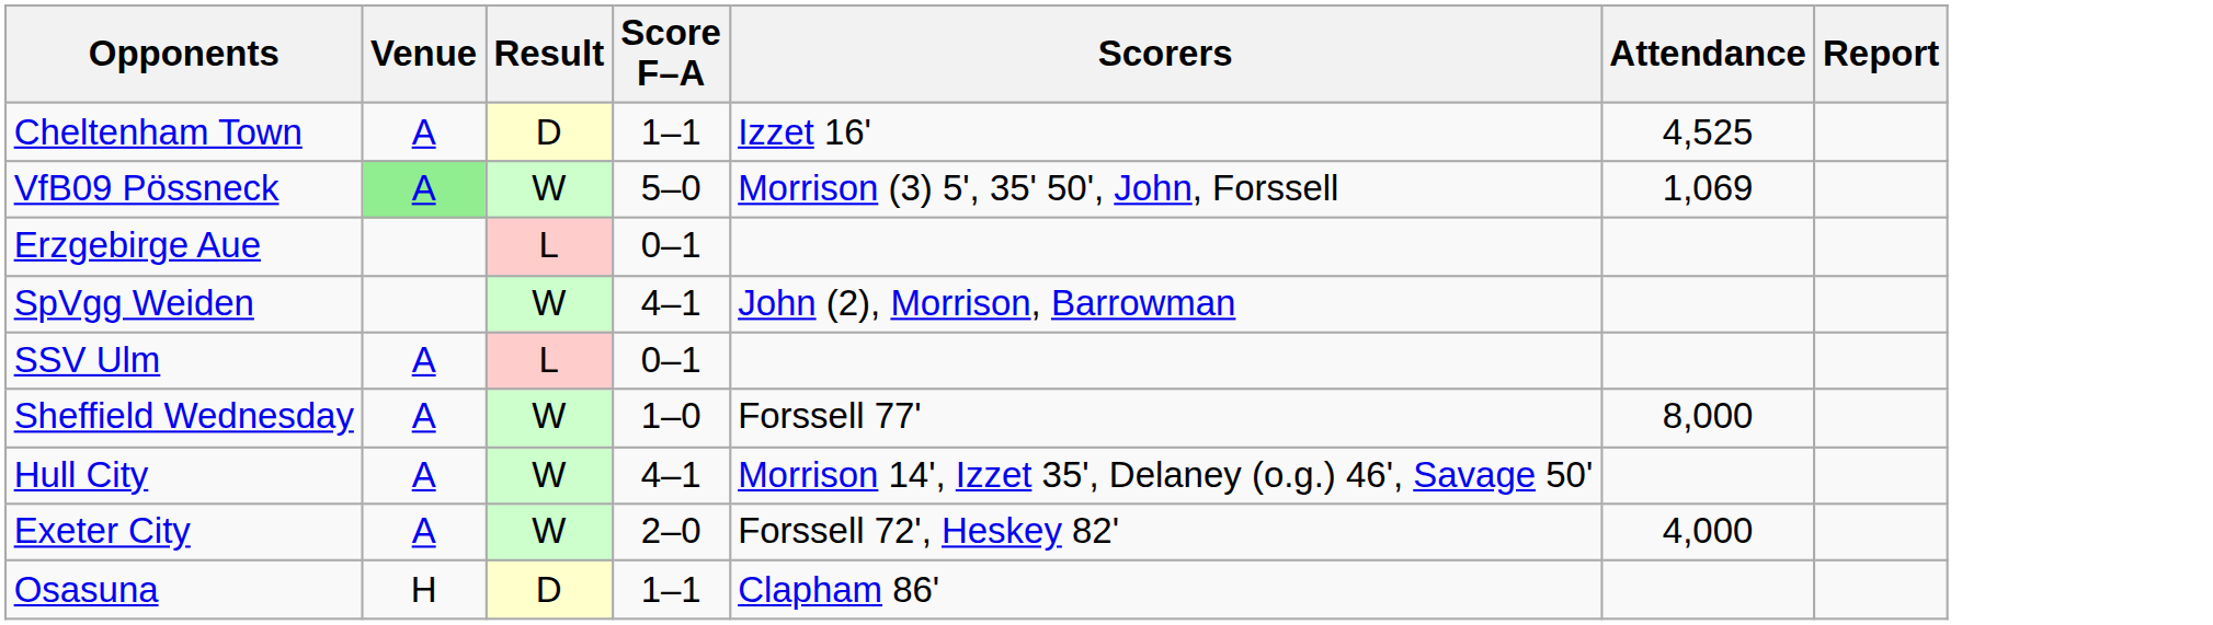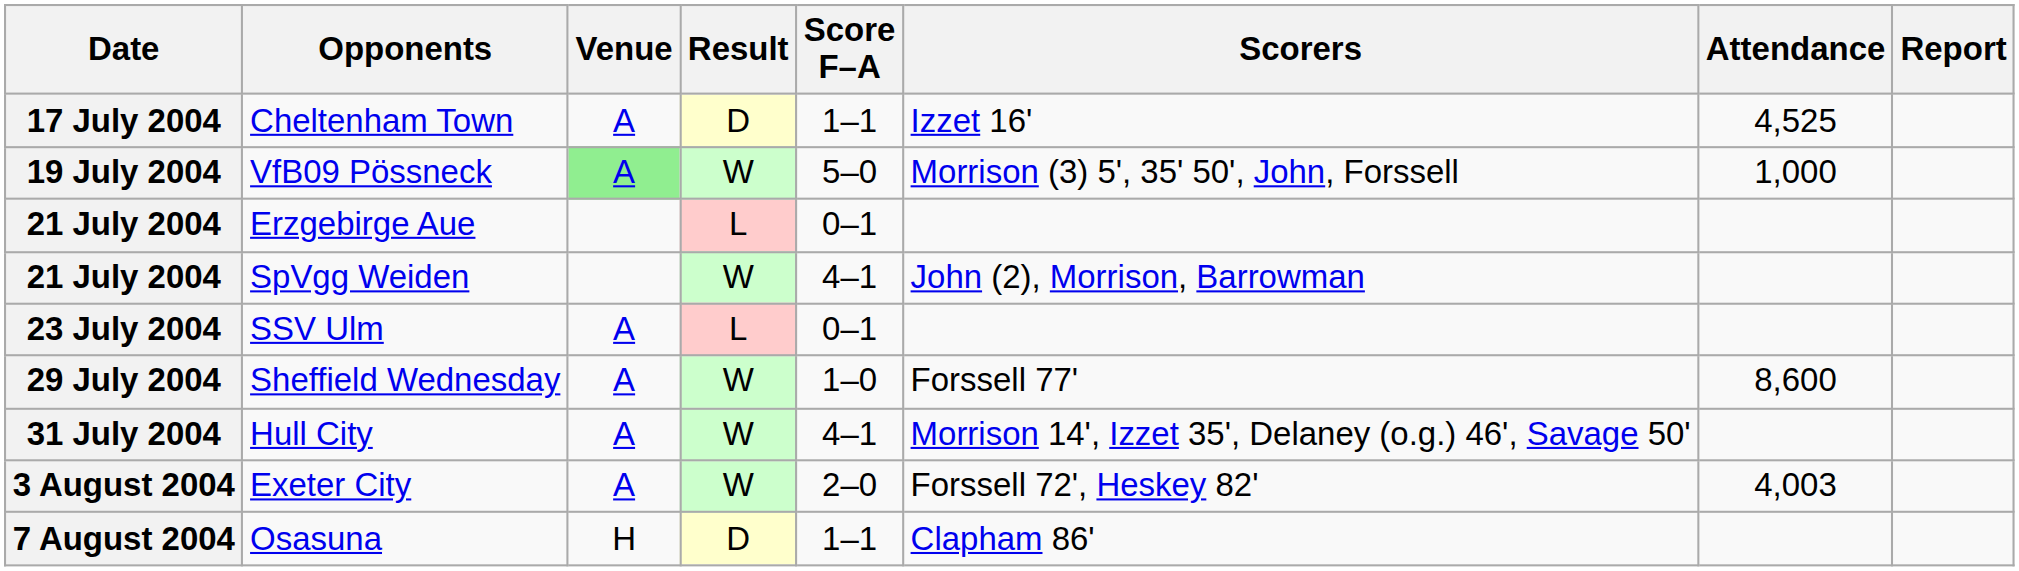 <table class="wikitable plainrowheaders" style="text-align:center">
 <tr>
+<th scope="col">Date</th>
 <th scope="col">Opponents</th>
 <th scope="col">Venue</th>
 <th scope="col">Result</th>
 <th scope="col">Score<br>F–A</th>
 <th scope="col">Scorers</th>
 <th scope="col">Attendance</th>
 <th scope="col">Report</th>
 </tr>
 <tr>
+<th scope="row">17 July 2004</th>
 <td style="text-align:left"><a href='#'>Cheltenham Town</a></td>
 <td><a href='#'>A</a></td>
 <td style="background:#ffc">D</td>
 <td>1–1</td>
 <td style="text-align:left"><a href='#'>Izzet</a> 16'</td>
 <td>4,525</td>
 <td></td>
 </tr>
 <tr>
+<th scope="row">19 July 2004</th>
 <td style="text-align:left"><a href='#'>VfB09 Pössneck</a></td>
 <td style="background: lightgreen;"><a href='#'>A</a></td>
 <td style="background:#cfc">W</td>
 <td>5–0</td>
 <td style="text-align:left"><a href='#'>Morrison</a> (3) 5', 35' 50', <a href='#'>John</a>, Forssell</td>
-<td>1,069</td>
+<td>1,000</td>
 <td></td>
 </tr>
 <tr>
+<th scope="row">21 July 2004</th>
 <td style="text-align:left"><a href='#'>Erzgebirge Aue</a></td>
 <td></td>
 <td style="background:#fcc">L</td>
 <td>0–1</td>
 <td></td>
 <td></td>
 <td></td>
 </tr>
 <tr>
+<th scope="row">21 July 2004</th>
 <td style="text-align:left"><a href='#'>SpVgg Weiden</a></td>
 <td></td>
 <td style="background:#cfc">W</td>
 <td>4–1</td>
 <td style="text-align:left"><a href='#'>John</a> (2), <a href='#'>Morrison</a>, <a href='#'>Barrowman</a></td>
 <td></td>
 <td></td>
 </tr>
 <tr>
+<th scope="row">23 July 2004</th>
 <td style="text-align:left"><a href='#'>SSV Ulm</a></td>
 <td><a href='#'>A</a></td>
 <td style="background:#fcc">L</td>
 <td>0–1</td>
 <td></td>
 <td></td>
 <td></td>
 </tr>
 <tr>
+<th scope="row">29 July 2004</th>
 <td style="text-align:left"><a href='#'>Sheffield Wednesday</a></td>
 <td><a href='#'>A</a></td>
 <td style="background:#cfc">W</td>
 <td>1–0</td>
 <td style="text-align:left">Forssell 77'</td>
-<td>8,000</td>
+<td>8,600</td>
 <td></td>
 </tr>
 <tr>
+<th scope="row">31 July 2004</th>
 <td style="text-align:left"><a href='#'>Hull City</a></td>
 <td><a href='#'>A</a></td>
 <td style="background:#cfc">W</td>
 <td>4–1</td>
 <td style="text-align:left"><a href='#'>Morrison</a> 14', <a href='#'>Izzet</a> 35', Delaney (o.g.) 46', <a href='#'>Savage</a> 50'</td>
 <td></td>
 <td></td>
 </tr>
 <tr>
+<th scope="row">3 August 2004</th>
 <td style="text-align:left"><a href='#'>Exeter City</a></td>
 <td><a href='#'>A</a></td>
 <td style="background:#cfc">W</td>
 <td>2–0</td>
 <td style="text-align:left">Forssell 72', <a href='#'>Heskey</a> 82'</td>
-<td>4,000</td>
+<td>4,003</td>
 <td></td>
 </tr>
 <tr>
+<th scope="row">7 August 2004</th>
 <td style="text-align:left"><a href='#'>Osasuna</a></td>
 <td>H</td>
 <td style="background:#ffc">D</td>
 <td>1–1</td>
 <td style="text-align:left"><a href='#'>Clapham</a> 86'</td>
 <td></td>
 <td></td>
 </tr>
 </table>
